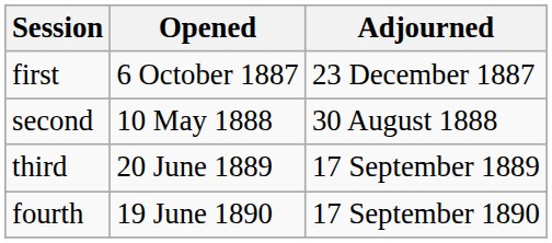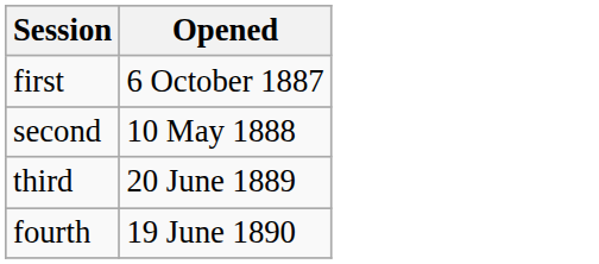 <table class="wikitable">
 <tr>
 <th>Session</th>
 <th>Opened</th>
-<th>Adjourned</th>
 </tr>
 <tr>
 <td>first</td>
 <td>6 October 1887</td>
-<td>23 December 1887</td>
 </tr>
 <tr>
 <td>second</td>
 <td>10 May 1888</td>
-<td>30 August 1888</td>
 </tr>
 <tr>
 <td>third</td>
 <td>20 June 1889</td>
-<td>17 September 1889</td>
 </tr>
 <tr>
 <td>fourth</td>
 <td>19 June 1890</td>
-<td>17 September 1890</td>
 </tr>
 </table>
